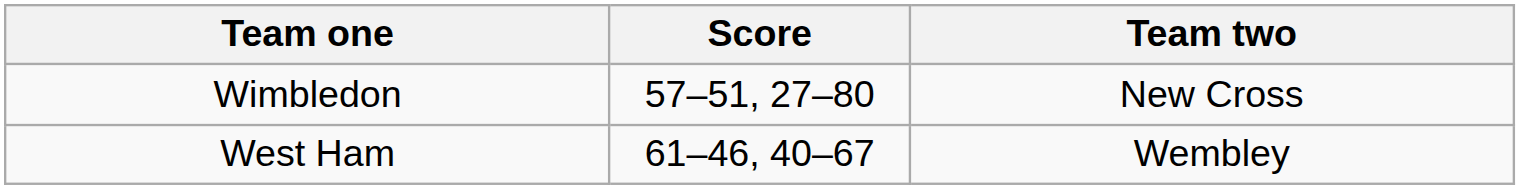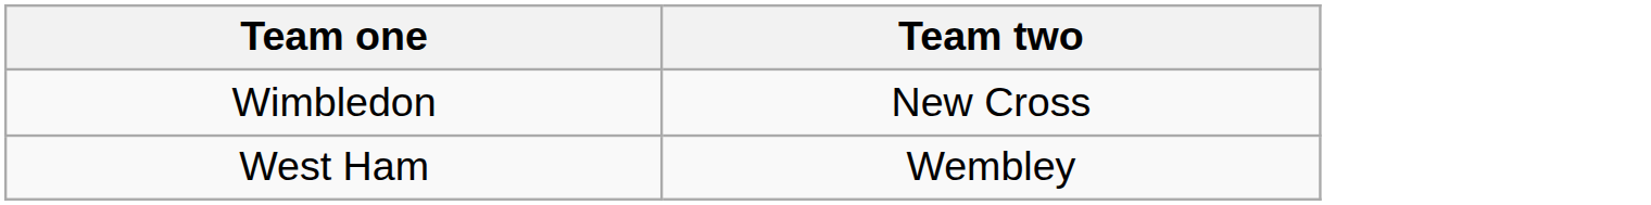 <table class="wikitable" style="text-align: center">
 <tr>
 <th width=250>Team one</th>
-<th width=120>Score</th>
 <th width=250>Team two</th>
 </tr>
 <tr>
 <td>Wimbledon</td>
-<td>57–51, 27–80</td>
 <td>New Cross</td>
 </tr>
 <tr>
 <td>West Ham</td>
-<td>61–46, 40–67</td>
 <td>Wembley</td>
 </tr>
 </table>
